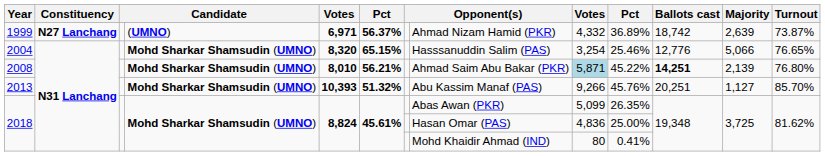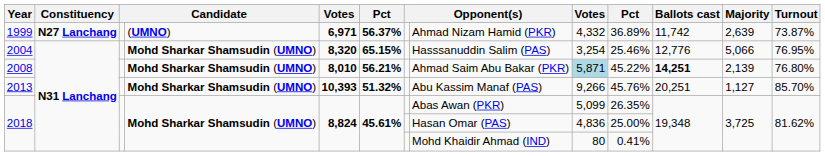 <table class="wikitable" style="margin:0.5em ; font-size:95%">
 <tr>
 <th>Year</th>
 <th>Constituency</th>
 <th colspan=2>Candidate</th>
 <th>Votes</th>
 <th>Pct</th>
 <th colspan=2>Opponent(s)</th>
 <th>Votes</th>
 <th>Pct</th>
 <th>Ballots cast</th>
 <th>Majority</th>
 <th>Turnout</th>
 </tr>
 <tr>
 <td><a href='#'>1999</a></td>
 <td><strong>N27 <a href='#'>Lanchang</a></strong></td>
 <td></td>
 <td> (<a href='#'><strong>UMNO</strong></a>)</td>
 <td align="right"><strong>6,971 </strong></td>
 <td><strong>56.37%</strong></td>
 <td></td>
 <td>Ahmad Nizam Hamid (<a href='#'>PKR</a>)</td>
 <td align="right">4,332</td>
 <td>36.89%</td>
-<td>18,742</td>
+<td>11,742</td>
 <td>2,639</td>
 <td>73.87%</td>
 </tr>
 <tr>
 <td><a href='#'>2004</a></td>
 <td rowspan=6><strong>N31 <a href='#'>Lanchang</a></strong></td>
 <td></td>
 <td><strong>Mohd Sharkar Shamsudin</strong>  (<a href='#'><strong>UMNO</strong></a>)</td>
 <td align="right"><strong>8,320</strong></td>
 <td><strong>65.15%</strong></td>
 <td></td>
 <td>Hasssanuddin Salim (<a href='#'>PAS</a>)</td>
 <td align="right">3,254</td>
 <td>25.46%</td>
 <td>12,776</td>
 <td>5,066</td>
-<td>76.65%</td>
+<td>76.95%</td>
 </tr>
 <tr>
 <td><a href='#'>2008</a></td>
 <td></td>
 <td><strong>Mohd Sharkar Shamsudin</strong>  (<a href='#'><strong>UMNO</strong></a>)</td>
 <td align="right"><strong>8,010</strong></td>
 <td><strong>56.21%</strong></td>
 <td></td>
 <td>Ahmad Saim Abu Bakar (<a href='#'>PKR</a>)</td>
 <td align="right" style="background: lightblue;">5,871</td>
 <td>45.22%</td>
 <td><strong>14,251</strong></td>
 <td>2,139</td>
 <td>76.80%</td>
 </tr>
 <tr>
 <td><a href='#'>2013</a></td>
 <td></td>
 <td><strong>Mohd Sharkar Shamsudin</strong>  (<a href='#'><strong>UMNO</strong></a>)</td>
 <td align="right"><strong>10,393</strong></td>
 <td><strong>51.32%</strong></td>
 <td></td>
 <td>Abu Kassim Manaf  (<a href='#'>PAS</a>)</td>
 <td align="right">9,266</td>
 <td>45.76%</td>
 <td>20,251</td>
 <td>1,127</td>
 <td>85.70%</td>
 </tr>
 <tr>
 <td rowspan="3"><a href='#'>2018</a></td>
 <td rowspan="3" ></td>
 <td rowspan="3"><strong>Mohd Sharkar Shamsudin</strong> (<a href='#'><strong>UMNO</strong></a>)</td>
 <td rowspan="3" align="right"><strong>8,824</strong></td>
 <td rowspan="3"><strong>45.61%</strong></td>
 <td></td>
 <td>Abas Awan (<a href='#'>PKR</a>)</td>
 <td align="right">5,099</td>
 <td>26.35%</td>
 <td rowspan="3">19,348</td>
 <td rowspan="3">3,725</td>
 <td rowspan="3">81.62%</td>
 </tr>
 <tr>
 <td></td>
 <td>Hasan Omar (<a href='#'>PAS</a>)</td>
 <td align="right">4,836</td>
 <td>25.00%</td>
 </tr>
 <tr>
 <td></td>
 <td>Mohd Khaidir Ahmad (<a href='#'>IND</a>)</td>
 <td align=right>80</td>
 <td align=right>0.41%</td>
 </tr>
 </table>
